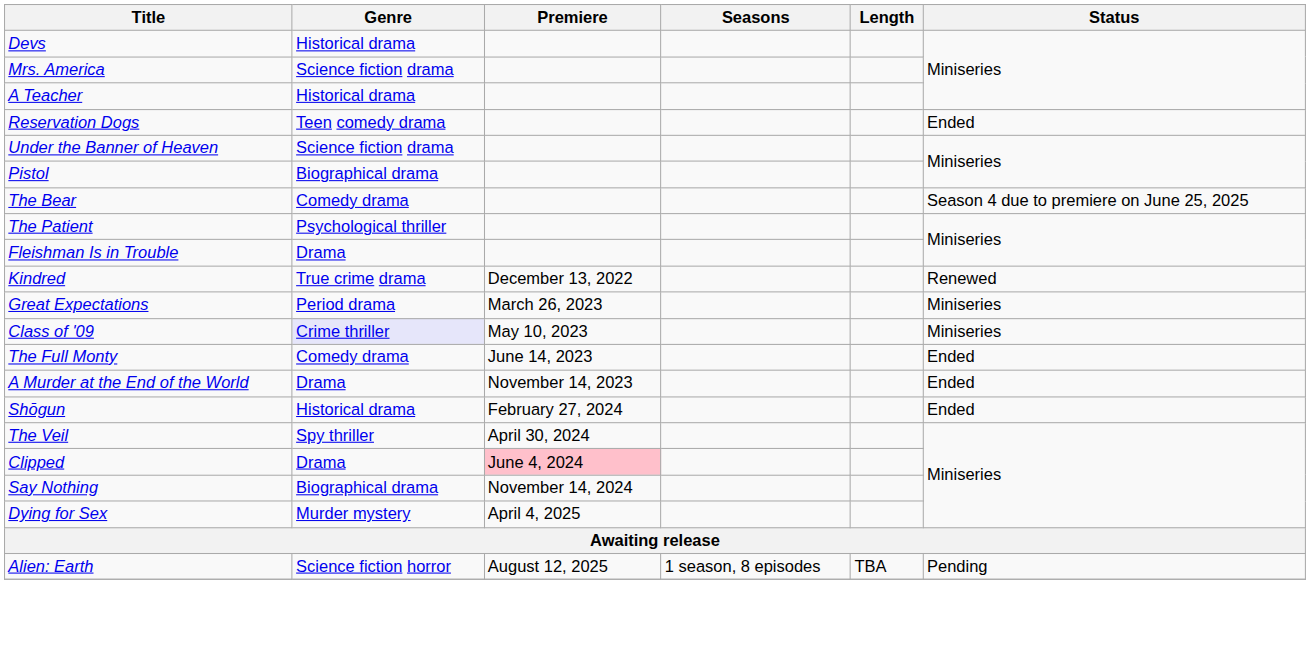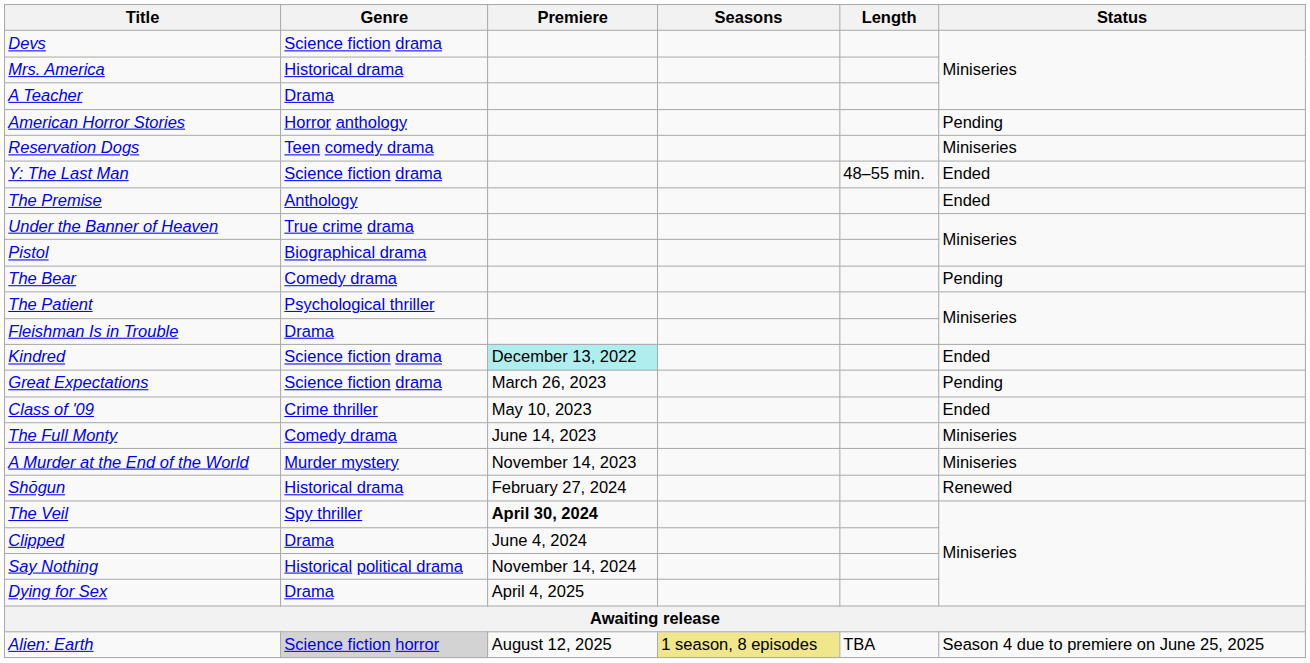 <table class="wikitable sortable" style="width:100%;">
 <tr>
 <th>Title</th>
 <th>Genre</th>
 <th>Premiere</th>
 <th>Seasons</th>
 <th>Length</th>
 <th>Status</th>
 </tr>
 <tr>
 <td><em><a href='#'>Devs</a></em></td>
-<td><a href='#'>Historical drama</a></td>
+<td><a href='#'>Science fiction</a> <a href='#'>drama</a></td>
 <td></td>
 <td></td>
 <td></td>
 <td rowspan="3">Miniseries</td>
 </tr>
 <tr>
 <td><em><a href='#'>Mrs. America</a></em></td>
-<td><a href='#'>Science fiction</a> <a href='#'>drama</a></td>
+<td><a href='#'>Historical drama</a></td>
 <td></td>
 <td></td>
 <td></td>
 </tr>
 <tr>
 <td><em><a href='#'>A Teacher</a></em></td>
-<td><a href='#'>Historical drama</a></td>
+<td><a href='#'>Drama</a></td>
 <td></td>
 <td></td>
 <td></td>
+</tr>
+<tr>
+<td><em><a href='#'>American Horror Stories</a></em></td>
+<td><a href='#'>Horror</a> <a href='#'>anthology</a></td>
+<td></td>
+<td></td>
+<td></td>
+<td>Pending</td>
 </tr>
 <tr>
 <td><em><a href='#'>Reservation Dogs</a></em></td>
 <td><a href='#'>Teen</a> <a href='#'>comedy drama</a></td>
 <td></td>
 <td></td>
 <td></td>
+<td>Miniseries</td>
+</tr>
+<tr>
+<td><em><a href='#'>Y: The Last Man</a></em></td>
+<td><a href='#'>Science fiction</a> <a href='#'>drama</a></td>
+<td></td>
+<td></td>
+<td>48–55 min.</td>
+<td>Ended</td>
+</tr>
+<tr>
+<td><em><a href='#'>The Premise</a></em></td>
+<td><a href='#'>Anthology</a></td>
+<td></td>
+<td></td>
+<td></td>
 <td>Ended</td>
 </tr>
 <tr>
 <td><em><a href='#'>Under the Banner of Heaven</a></em></td>
-<td><a href='#'>Science fiction</a> <a href='#'>drama</a></td>
+<td><a href='#'>True crime</a> <a href='#'>drama</a></td>
 <td></td>
 <td></td>
 <td></td>
 <td rowspan="2">Miniseries</td>
 </tr>
 <tr>
 <td><em><a href='#'>Pistol</a></em></td>
 <td><a href='#'>Biographical drama</a></td>
 <td></td>
 <td></td>
 <td></td>
 </tr>
 <tr>
 <td><em><a href='#'>The Bear</a></em></td>
 <td><a href='#'>Comedy drama</a></td>
 <td></td>
 <td></td>
 <td></td>
-<td>Season 4 due to premiere on June 25, 2025</td>
+<td>Pending</td>
 </tr>
 <tr>
 <td><em><a href='#'>The Patient</a></em></td>
 <td><a href='#'>Psychological thriller</a></td>
 <td></td>
 <td></td>
 <td></td>
 <td rowspan="2">Miniseries</td>
 </tr>
 <tr>
 <td><em><a href='#'>Fleishman Is in Trouble</a></em></td>
 <td><a href='#'>Drama</a></td>
 <td></td>
 <td></td>
 <td></td>
 </tr>
 <tr>
 <td><em><a href='#'>Kindred</a></em></td>
-<td><a href='#'>True crime</a> <a href='#'>drama</a></td>
-<td>December 13, 2022</td>
+<td><a href='#'>Science fiction</a> <a href='#'>drama</a></td>
+<td style="background: paleturquoise;">December 13, 2022</td>
 <td></td>
 <td></td>
-<td>Renewed</td>
+<td>Ended</td>
 </tr>
 <tr>
 <td><em><a href='#'>Great Expectations</a></em></td>
-<td><a href='#'>Period drama</a></td>
+<td><a href='#'>Science fiction</a> <a href='#'>drama</a></td>
 <td>March 26, 2023</td>
 <td></td>
 <td></td>
-<td>Miniseries</td>
+<td>Pending</td>
 </tr>
 <tr>
 <td><em><a href='#'>Class of '09</a></em></td>
-<td style="background: lavender;"><a href='#'>Crime thriller</a></td>
+<td><a href='#'>Crime thriller</a></td>
 <td>May 10, 2023</td>
 <td></td>
 <td></td>
-<td>Miniseries</td>
+<td>Ended</td>
 </tr>
 <tr>
 <td><em><a href='#'>The Full Monty</a></em></td>
 <td><a href='#'>Comedy drama</a></td>
 <td>June 14, 2023</td>
 <td></td>
 <td></td>
-<td>Ended</td>
+<td>Miniseries</td>
 </tr>
 <tr>
 <td><em><a href='#'>A Murder at the End of the World</a></em></td>
-<td><a href='#'>Drama</a></td>
+<td><a href='#'>Murder mystery</a></td>
 <td>November 14, 2023</td>
 <td></td>
 <td></td>
-<td>Ended</td>
+<td>Miniseries</td>
 </tr>
 <tr>
 <td><em><a href='#'>Shōgun</a></em></td>
 <td><a href='#'>Historical drama</a></td>
 <td>February 27, 2024</td>
 <td></td>
 <td></td>
-<td>Ended</td>
+<td>Renewed</td>
 </tr>
 <tr>
 <td><em><a href='#'>The Veil</a></em></td>
 <td><a href='#'>Spy thriller</a></td>
-<td>April 30, 2024</td>
+<td><strong>April 30, 2024</strong></td>
 <td></td>
 <td></td>
 <td rowspan="4">Miniseries</td>
 </tr>
 <tr>
 <td><em><a href='#'>Clipped</a></em></td>
 <td><a href='#'>Drama</a></td>
-<td style="background: pink;">June 4, 2024</td>
+<td>June 4, 2024</td>
 <td></td>
 <td></td>
 </tr>
 <tr>
 <td><em><a href='#'>Say Nothing</a></em></td>
-<td><a href='#'>Biographical drama</a></td>
+<td><a href='#'>Historical</a> <a href='#'>political drama</a></td>
 <td>November 14, 2024</td>
 <td></td>
 <td></td>
 </tr>
 <tr>
 <td><em><a href='#'>Dying for Sex</a></em></td>
-<td><a href='#'>Murder mystery</a></td>
+<td><a href='#'>Drama</a></td>
 <td>April 4, 2025</td>
 <td></td>
 <td></td>
 </tr>
 <tr>
 <th colspan="6" data-sort-value="zzz">Awaiting release</th>
 </tr>
 <tr>
 <td><em><a href='#'>Alien: Earth</a></em></td>
-<td><a href='#'>Science fiction</a> <a href='#'>horror</a></td>
+<td style="background: lightgrey;"><a href='#'>Science fiction</a> <a href='#'>horror</a></td>
 <td>August 12, 2025</td>
-<td>1 season, 8 episodes</td>
+<td style="background: khaki;">1 season, 8 episodes</td>
 <td>TBA</td>
-<td>Pending</td>
+<td>Season 4 due to premiere on June 25, 2025</td>
 </tr>
 <tr>
 </tr>
 </table>
